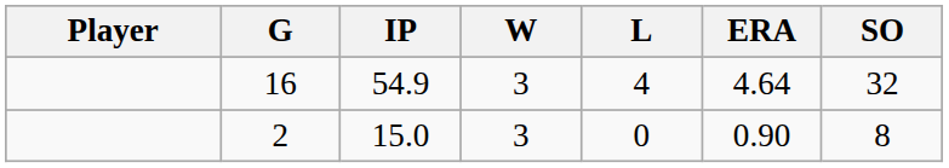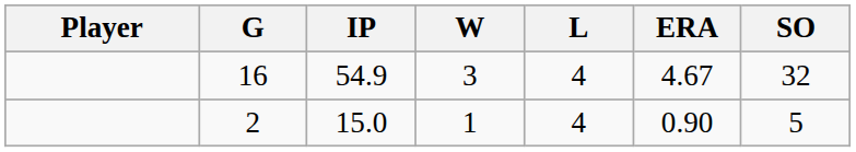 <table class="wikitable sortable">
 <tr>
 <th bgcolor="#DDDDFF" width="16%">Player</th>
 <th bgcolor="#DDDDFF" width="9%">G</th>
 <th bgcolor="#DDDDFF" width="9%">IP</th>
 <th bgcolor="#DDDDFF" width="9%">W</th>
 <th bgcolor="#DDDDFF" width="9%">L</th>
 <th bgcolor="#DDDDFF" width="9%">ERA</th>
 <th bgcolor="#DDDDFF" width="9%">SO</th>
 </tr>
 <tr align=center>
 <td></td>
 <td>16</td>
 <td>54.9</td>
 <td>3</td>
 <td>4</td>
-<td>4.64</td>
+<td>4.67</td>
 <td>32</td>
 </tr>
 <tr align=center>
 <td></td>
 <td>2</td>
 <td>15.0</td>
-<td>3</td>
-<td>0</td>
+<td>1</td>
+<td>4</td>
 <td>0.90</td>
-<td>8</td>
+<td>5</td>
 </tr>
 </table>
